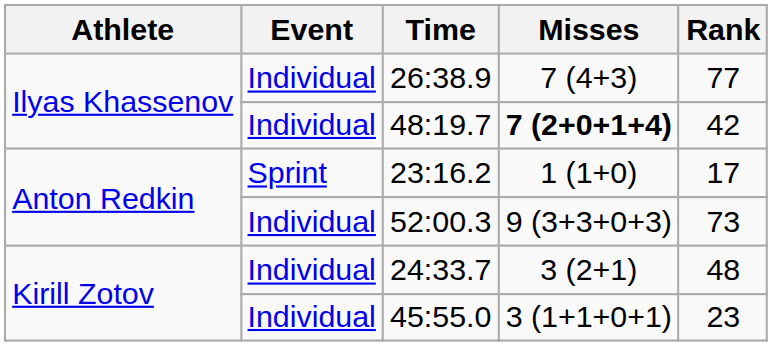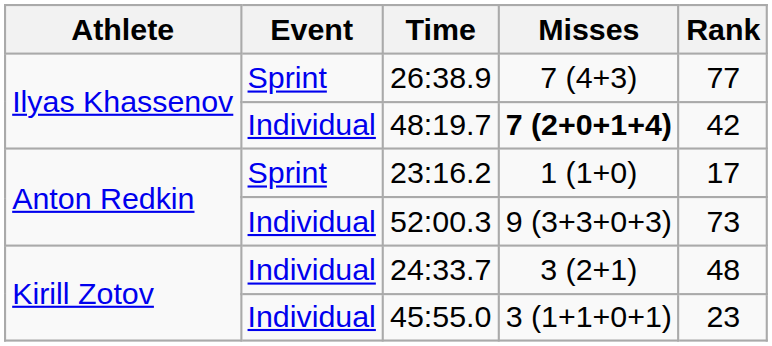 <table class="wikitable" style="font-size:90%">
 <tr>
 <th>Athlete</th>
 <th>Event</th>
 <th>Time</th>
 <th>Misses</th>
 <th>Rank</th>
 </tr>
 <tr align=center>
 <td align=left rowspan=2><a href='#'>Ilyas Khassenov</a></td>
-<td align=left><a href='#'>Individual</a></td>
+<td align=left><a href='#'>Sprint</a></td>
 <td>26:38.9</td>
 <td>7 (4+3)</td>
 <td>77</td>
 </tr>
 <tr align=center>
 <td align=left><a href='#'>Individual</a></td>
 <td>48:19.7</td>
 <td><strong>7 (2+0+1+4)</strong></td>
 <td>42</td>
 </tr>
 <tr align=center>
 <td align=left rowspan=2><a href='#'>Anton Redkin</a></td>
 <td align=left><a href='#'>Sprint</a></td>
 <td>23:16.2</td>
 <td>1 (1+0)</td>
 <td>17</td>
 </tr>
 <tr align=center>
 <td align=left><a href='#'>Individual</a></td>
 <td>52:00.3</td>
 <td>9 (3+3+0+3)</td>
 <td>73</td>
 </tr>
 <tr align=center>
 <td align=left rowspan=2><a href='#'>Kirill Zotov</a></td>
 <td align=left><a href='#'>Individual</a></td>
 <td>24:33.7</td>
 <td>3 (2+1)</td>
 <td>48</td>
 </tr>
 <tr align=center>
 <td align=left><a href='#'>Individual</a></td>
 <td>45:55.0</td>
 <td>3 (1+1+0+1)</td>
 <td>23</td>
 </tr>
 </table>
